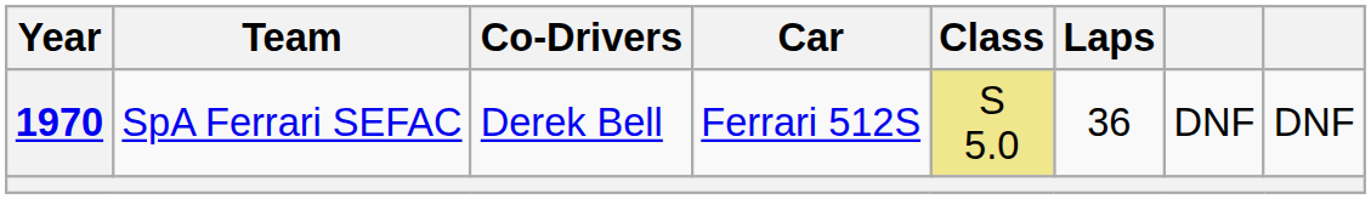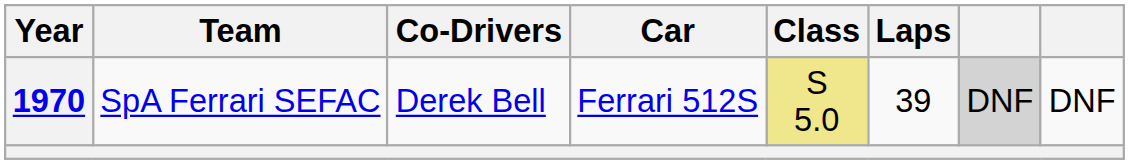 <table class="wikitable" style="text-align:center; font-size:90%">
 <tr>
 <th>Year</th>
 <th>Team</th>
 <th>Co-Drivers</th>
 <th>Car</th>
 <th>Class</th>
 <th>Laps</th>
 <th></th>
 <th></th>
 </tr>
 <tr>
 <th><a href='#'>1970</a></th>
 <td align="left"> <a href='#'>SpA Ferrari SEFAC</a></td>
 <td align="left"> <a href='#'>Derek Bell</a></td>
 <td align="left"><a href='#'>Ferrari 512S</a></td>
 <td style="background: khaki;">S<br>5.0</td>
-<td>36</td>
-<td>DNF</td>
+<td>39</td>
+<td style="background: lightgrey;">DNF</td>
 <td>DNF</td>
 </tr>
 <tr>
 <th colspan="8"></th>
 </tr>
 </table>
